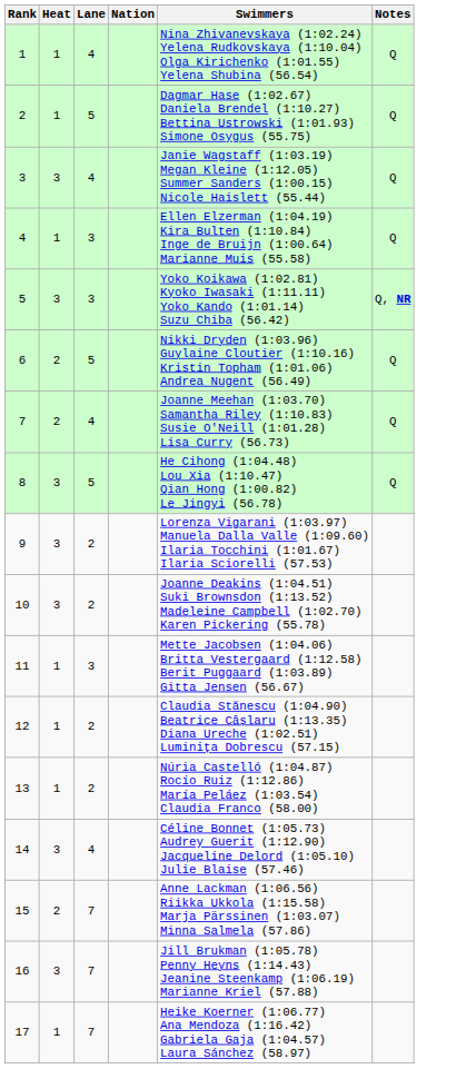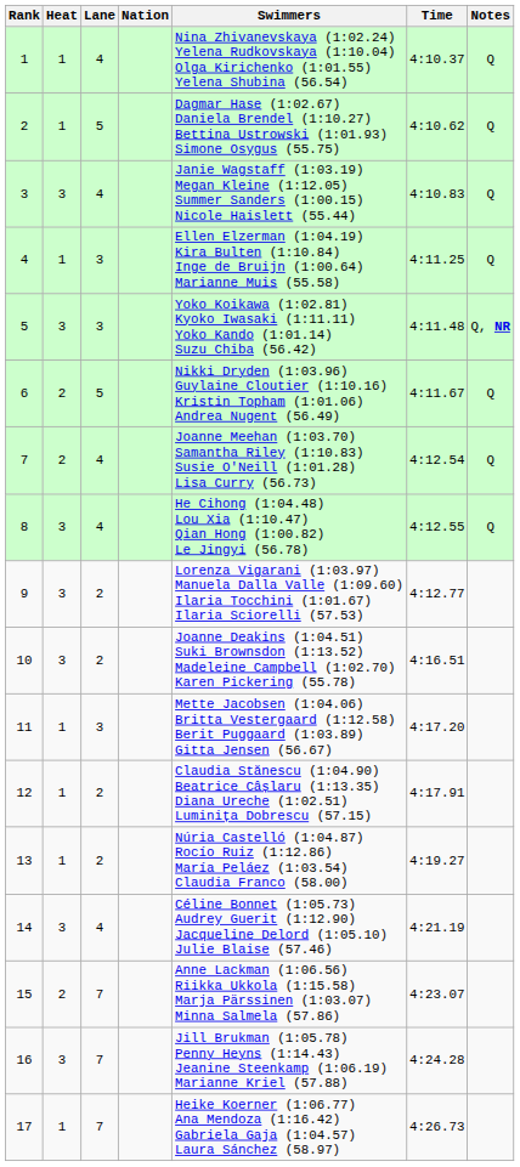 <table class="wikitable sortable" style="text-align:center">
 <tr>
 <th>Rank</th>
 <th>Heat</th>
 <th>Lane</th>
 <th>Nation</th>
 <th>Swimmers</th>
+<th>Time</th>
 <th>Notes</th>
 </tr>
 <tr bgcolor=#cfc>
 <td>1</td>
 <td>1</td>
 <td>4</td>
 <td align=left></td>
 <td align=left><a href='#'>Nina Zhivanevskaya</a> (1:02.24)<br><a href='#'>Yelena Rudkovskaya</a> (1:10.04)<br><a href='#'>Olga Kirichenko</a> (1:01.55)<br><a href='#'>Yelena Shubina</a> (56.54)</td>
+<td>4:10.37</td>
 <td>Q</td>
 </tr>
 <tr bgcolor=#cfc>
 <td>2</td>
 <td>1</td>
 <td>5</td>
 <td align=left></td>
 <td align=left><a href='#'>Dagmar Hase</a> (1:02.67)<br><a href='#'>Daniela Brendel</a> (1:10.27)<br><a href='#'>Bettina Ustrowski</a> (1:01.93)<br><a href='#'>Simone Osygus</a> (55.75)</td>
+<td>4:10.62</td>
 <td>Q</td>
 </tr>
 <tr bgcolor=#cfc>
 <td>3</td>
 <td>3</td>
 <td>4</td>
 <td align=left></td>
 <td align=left><a href='#'>Janie Wagstaff</a> (1:03.19)<br><a href='#'>Megan Kleine</a> (1:12.05)<br><a href='#'>Summer Sanders</a> (1:00.15)<br><a href='#'>Nicole Haislett</a> (55.44)</td>
+<td>4:10.83</td>
 <td>Q</td>
 </tr>
 <tr bgcolor=#cfc>
 <td>4</td>
 <td>1</td>
 <td>3</td>
 <td align=left></td>
 <td align=left><a href='#'>Ellen Elzerman</a> (1:04.19)<br><a href='#'>Kira Bulten</a> (1:10.84)<br><a href='#'>Inge de Bruijn</a> (1:00.64)<br><a href='#'>Marianne Muis</a> (55.58)</td>
+<td>4:11.25</td>
 <td>Q</td>
 </tr>
 <tr bgcolor=#cfc>
 <td>5</td>
 <td>3</td>
 <td>3</td>
 <td align=left></td>
 <td align=left><a href='#'>Yoko Koikawa</a> (1:02.81)<br><a href='#'>Kyoko Iwasaki</a> (1:11.11)<br><a href='#'>Yoko Kando</a> (1:01.14)<br><a href='#'>Suzu Chiba</a> (56.42)</td>
+<td>4:11.48</td>
 <td>Q, <strong><a href='#'>NR</a></strong></td>
 </tr>
 <tr bgcolor=#cfc>
 <td>6</td>
 <td>2</td>
 <td>5</td>
 <td align=left></td>
 <td align=left><a href='#'>Nikki Dryden</a> (1:03.96)<br><a href='#'>Guylaine Cloutier</a> (1:10.16)<br><a href='#'>Kristin Topham</a> (1:01.06)<br><a href='#'>Andrea Nugent</a> (56.49)</td>
+<td>4:11.67</td>
 <td>Q</td>
 </tr>
 <tr bgcolor=#cfc>
 <td>7</td>
 <td>2</td>
 <td>4</td>
 <td align=left></td>
 <td align=left><a href='#'>Joanne Meehan</a> (1:03.70)<br><a href='#'>Samantha Riley</a> (1:10.83)<br><a href='#'>Susie O'Neill</a> (1:01.28)<br><a href='#'>Lisa Curry</a> (56.73)</td>
+<td>4:12.54</td>
 <td>Q</td>
 </tr>
 <tr bgcolor=#cfc>
 <td>8</td>
 <td>3</td>
-<td>5</td>
+<td>4</td>
 <td align=left></td>
 <td align=left><a href='#'>He Cihong</a> (1:04.48)<br><a href='#'>Lou Xia</a> (1:10.47)<br><a href='#'>Qian Hong</a> (1:00.82)<br><a href='#'>Le Jingyi</a> (56.78)</td>
+<td>4:12.55</td>
 <td>Q</td>
 </tr>
 <tr>
 <td>9</td>
 <td>3</td>
 <td>2</td>
 <td align=left></td>
 <td align=left><a href='#'>Lorenza Vigarani</a> (1:03.97)<br><a href='#'>Manuela Dalla Valle</a> (1:09.60)<br><a href='#'>Ilaria Tocchini</a> (1:01.67)<br><a href='#'>Ilaria Sciorelli</a> (57.53)</td>
+<td>4:12.77</td>
 <td></td>
 </tr>
 <tr>
 <td>10</td>
 <td>3</td>
 <td>2</td>
 <td align=left></td>
 <td align=left><a href='#'>Joanne Deakins</a> (1:04.51)<br><a href='#'>Suki Brownsdon</a> (1:13.52)<br><a href='#'>Madeleine Campbell</a> (1:02.70)<br><a href='#'>Karen Pickering</a> (55.78)</td>
+<td>4:16.51</td>
 <td></td>
 </tr>
 <tr>
 <td>11</td>
 <td>1</td>
 <td>3</td>
 <td align=left></td>
 <td align=left><a href='#'>Mette Jacobsen</a> (1:04.06)<br><a href='#'>Britta Vestergaard</a> (1:12.58)<br><a href='#'>Berit Puggaard</a> (1:03.89)<br><a href='#'>Gitta Jensen</a> (56.67)</td>
+<td>4:17.20</td>
 <td></td>
 </tr>
 <tr>
 <td>12</td>
 <td>1</td>
 <td>2</td>
 <td align=left></td>
 <td align=left><a href='#'>Claudia Stănescu</a> (1:04.90)<br><a href='#'>Beatrice Câșlaru</a> (1:13.35)<br><a href='#'>Diana Ureche</a> (1:02.51)<br><a href='#'>Luminița Dobrescu</a> (57.15)</td>
+<td>4:17.91</td>
 <td></td>
 </tr>
 <tr>
 <td>13</td>
 <td>1</td>
 <td>2</td>
 <td align=left></td>
 <td align=left><a href='#'>Núria Castelló</a> (1:04.87)<br><a href='#'>Rocío Ruiz</a> (1:12.86)<br><a href='#'>María Peláez</a> (1:03.54)<br><a href='#'>Claudia Franco</a> (58.00)</td>
+<td>4:19.27</td>
 <td></td>
 </tr>
 <tr>
 <td>14</td>
 <td>3</td>
 <td>4</td>
 <td align=left></td>
 <td align=left><a href='#'>Céline Bonnet</a> (1:05.73)<br><a href='#'>Audrey Guerit</a> (1:12.90)<br><a href='#'>Jacqueline Delord</a> (1:05.10)<br><a href='#'>Julie Blaise</a> (57.46)</td>
+<td>4:21.19</td>
 <td></td>
 </tr>
 <tr>
 <td>15</td>
 <td>2</td>
 <td>7</td>
 <td align=left></td>
 <td align=left><a href='#'>Anne Lackman</a> (1:06.56)<br><a href='#'>Riikka Ukkola</a> (1:15.58)<br><a href='#'>Marja Pärssinen</a> (1:03.07)<br><a href='#'>Minna Salmela</a> (57.86)</td>
+<td>4:23.07</td>
 <td></td>
 </tr>
 <tr>
 <td>16</td>
 <td>3</td>
 <td>7</td>
 <td align=left></td>
 <td align=left><a href='#'>Jill Brukman</a> (1:05.78)<br><a href='#'>Penny Heyns</a> (1:14.43)<br><a href='#'>Jeanine Steenkamp</a> (1:06.19)<br><a href='#'>Marianne Kriel</a> (57.88)</td>
+<td>4:24.28</td>
 <td></td>
 </tr>
 <tr>
 <td>17</td>
 <td>1</td>
 <td>7</td>
 <td align=left></td>
 <td align=left><a href='#'>Heike Koerner</a> (1:06.77)<br><a href='#'>Ana Mendoza</a> (1:16.42)<br><a href='#'>Gabriela Gaja</a> (1:04.57)<br><a href='#'>Laura Sánchez</a> (58.97)</td>
+<td>4:26.73</td>
 <td></td>
 </tr>
 </table>
